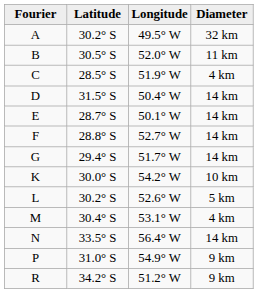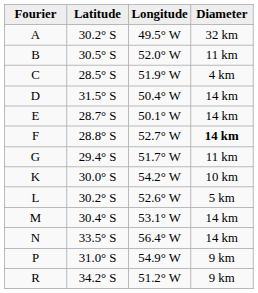 <table class="wikitable">
 <tr>
 <th width="25%" style="background:#eeeeee;">Fourier</th>
 <th width="25%" style="background:#eeeeee;">Latitude</th>
 <th width="25%" style="background:#eeeeee;">Longitude</th>
 <th width="25%" style="background:#eeeeee;">Diameter</th>
 </tr>
 <tr>
 <td align="center">A</td>
 <td align="center">30.2° S</td>
 <td align="center">49.5° W</td>
 <td align="center">32 km</td>
 </tr>
 <tr>
 <td align="center">B</td>
 <td align="center">30.5° S</td>
 <td align="center">52.0° W</td>
 <td align="center">11 km</td>
 </tr>
 <tr>
 <td align="center">C</td>
 <td align="center">28.5° S</td>
 <td align="center">51.9° W</td>
 <td align="center">4 km</td>
 </tr>
 <tr>
 <td align="center">D</td>
 <td align="center">31.5° S</td>
 <td align="center">50.4° W</td>
 <td align="center">14 km</td>
 </tr>
 <tr>
 <td align="center">E</td>
 <td align="center">28.7° S</td>
 <td align="center">50.1° W</td>
 <td align="center">14 km</td>
 </tr>
 <tr>
 <td align="center">F</td>
 <td align="center">28.8° S</td>
 <td align="center">52.7° W</td>
-<td align="center">14 km</td>
+<td align="center"><strong>14 km</strong></td>
 </tr>
 <tr>
 <td align="center">G</td>
 <td align="center">29.4° S</td>
 <td align="center">51.7° W</td>
-<td align="center">14 km</td>
+<td align="center">11 km</td>
 </tr>
 <tr>
 <td align="center">K</td>
 <td align="center">30.0° S</td>
 <td align="center">54.2° W</td>
 <td align="center">10 km</td>
 </tr>
 <tr>
 <td align="center">L</td>
 <td align="center">30.2° S</td>
 <td align="center">52.6° W</td>
 <td align="center">5 km</td>
 </tr>
 <tr>
 <td align="center">M</td>
 <td align="center">30.4° S</td>
 <td align="center">53.1° W</td>
-<td align="center">4 km</td>
+<td align="center">14 km</td>
 </tr>
 <tr>
 <td align="center">N</td>
 <td align="center">33.5° S</td>
 <td align="center">56.4° W</td>
 <td align="center">14 km</td>
 </tr>
 <tr>
 <td align="center">P</td>
 <td align="center">31.0° S</td>
 <td align="center">54.9° W</td>
 <td align="center">9 km</td>
 </tr>
 <tr>
 <td align="center">R</td>
 <td align="center">34.2° S</td>
 <td align="center">51.2° W</td>
 <td align="center">9 km</td>
 </tr>
 </table>
